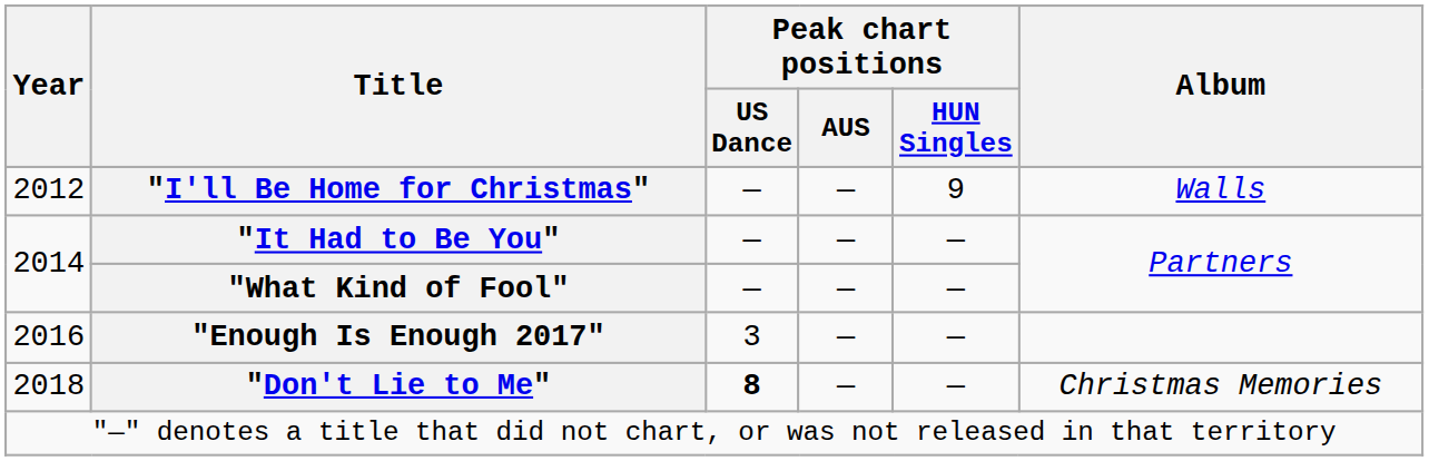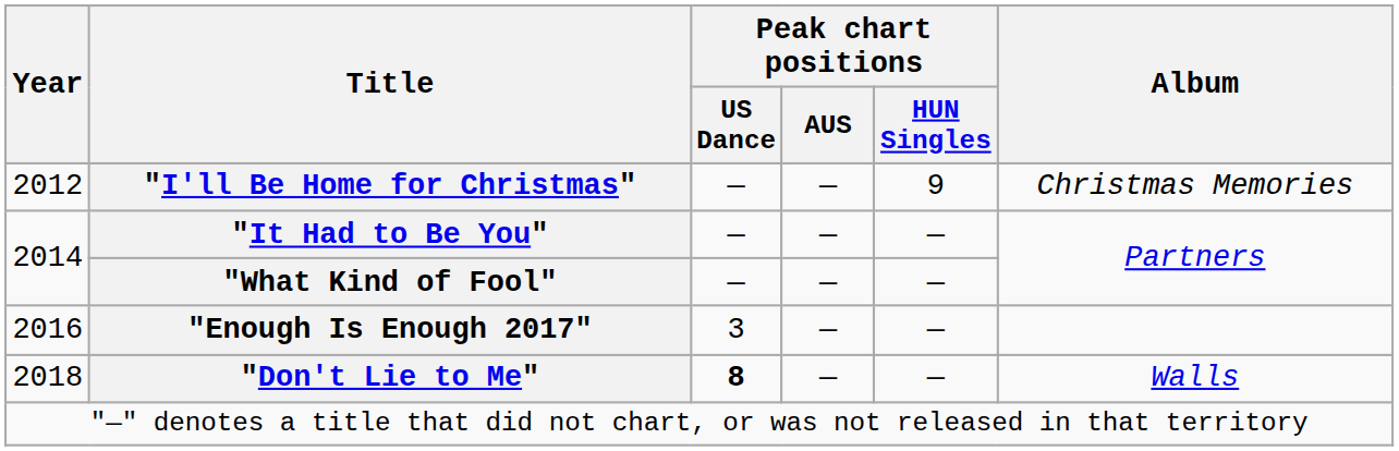 <table class="wikitable plainrowheaders" style="text-align:center;">
 <tr>
 <th scope="col" rowspan="2" style="width:1em;">Year</th>
 <th scope="col" rowspan="2" style="width:20em;">Title</th>
 <th scope="col" colspan="3">Peak chart positions</th>
 <th scope="col" rowspan="2" style="width:13em;">Album</th>
 </tr>
 <tr>
 <th scope="col" style="width:3em;font-size:90%;">US<br>Dance<br></th>
 <th scope="col" style="width:3em;font-size:90%;">AUS<br></th>
 <th scope="col" style="width:3em;font-size:90%;"><a href='#'>HUN<br>Singles</a><br></th>
 </tr>
 <tr>
 <td>2012</td>
 <th scope="row">"<a href='#'>I'll Be Home for Christmas</a>"</th>
 <td>—</td>
 <td>—</td>
 <td>9</td>
-<td><em><a href='#'>Walls</a></em></td>
+<td><em>Christmas Memories</em></td>
 </tr>
 <tr>
 <td rowspan="2">2014</td>
 <th scope="row">"<a href='#'>It Had to Be You</a>"<br></th>
 <td>—</td>
 <td>—</td>
 <td>—</td>
 <td rowspan="2"><em><a href='#'>Partners</a></em></td>
 </tr>
 <tr>
 <th scope="row">"What Kind of Fool"<br></th>
 <td>—</td>
 <td>—</td>
 <td>—</td>
 </tr>
 <tr>
 <td>2016</td>
 <th scope="row">"Enough Is Enough 2017"<br></th>
 <td>3</td>
 <td>—</td>
 <td>—</td>
 <td></td>
 </tr>
 <tr>
 <td>2018</td>
 <th scope="row">"<a href='#'>Don't Lie to Me</a>"</th>
 <td><strong>8</strong></td>
 <td>—</td>
 <td>—</td>
-<td><em>Christmas Memories</em></td>
+<td><em><a href='#'>Walls</a></em></td>
 </tr>
 <tr>
 <td colspan="6" style="font-size:90%">"—" denotes a title that did not chart, or was not released in that territory</td>
 </tr>
 </table>
